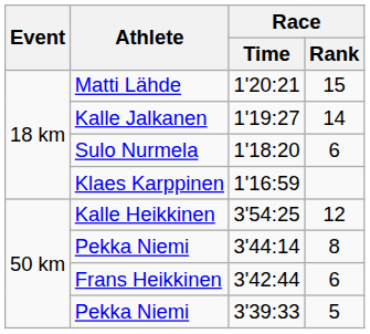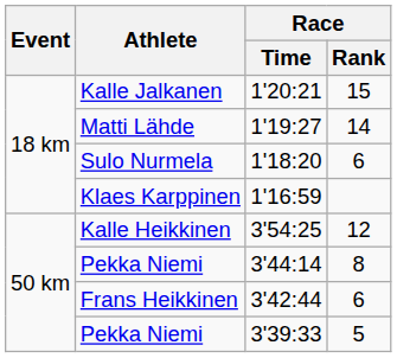 <table class="wikitable" border="1" style="font-size:90%">
 <tr>
 <th rowspan=2>Event</th>
 <th rowspan=2>Athlete</th>
 <th colspan=2>Race</th>
 </tr>
 <tr>
 <th>Time</th>
 <th>Rank</th>
 </tr>
 <tr>
 <td rowspan=4>18 km</td>
-<td><a href='#'>Matti Lähde</a></td>
+<td><a href='#'>Kalle Jalkanen</a></td>
 <td align=center>1'20:21</td>
 <td align=center>15</td>
 </tr>
 <tr>
-<td><a href='#'>Kalle Jalkanen</a></td>
+<td><a href='#'>Matti Lähde</a></td>
 <td align=center>1'19:27</td>
 <td align=center>14</td>
 </tr>
 <tr>
 <td><a href='#'>Sulo Nurmela</a></td>
 <td align=center>1'18:20</td>
 <td align=center>6</td>
 </tr>
 <tr>
 <td><a href='#'>Klaes Karppinen</a></td>
 <td align=center>1'16:59</td>
 <td align=center></td>
 </tr>
 <tr>
 <td rowspan=4>50 km</td>
 <td><a href='#'>Kalle Heikkinen</a></td>
 <td align=center>3'54:25</td>
 <td align=center>12</td>
 </tr>
 <tr>
 <td><a href='#'>Pekka Niemi</a></td>
 <td align=center>3'44:14</td>
 <td align=center>8</td>
 </tr>
 <tr>
 <td><a href='#'>Frans Heikkinen</a></td>
 <td align=center>3'42:44</td>
 <td align=center>6</td>
 </tr>
 <tr>
 <td><a href='#'>Pekka Niemi</a></td>
 <td align=center>3'39:33</td>
 <td align=center>5</td>
 </tr>
 </table>
